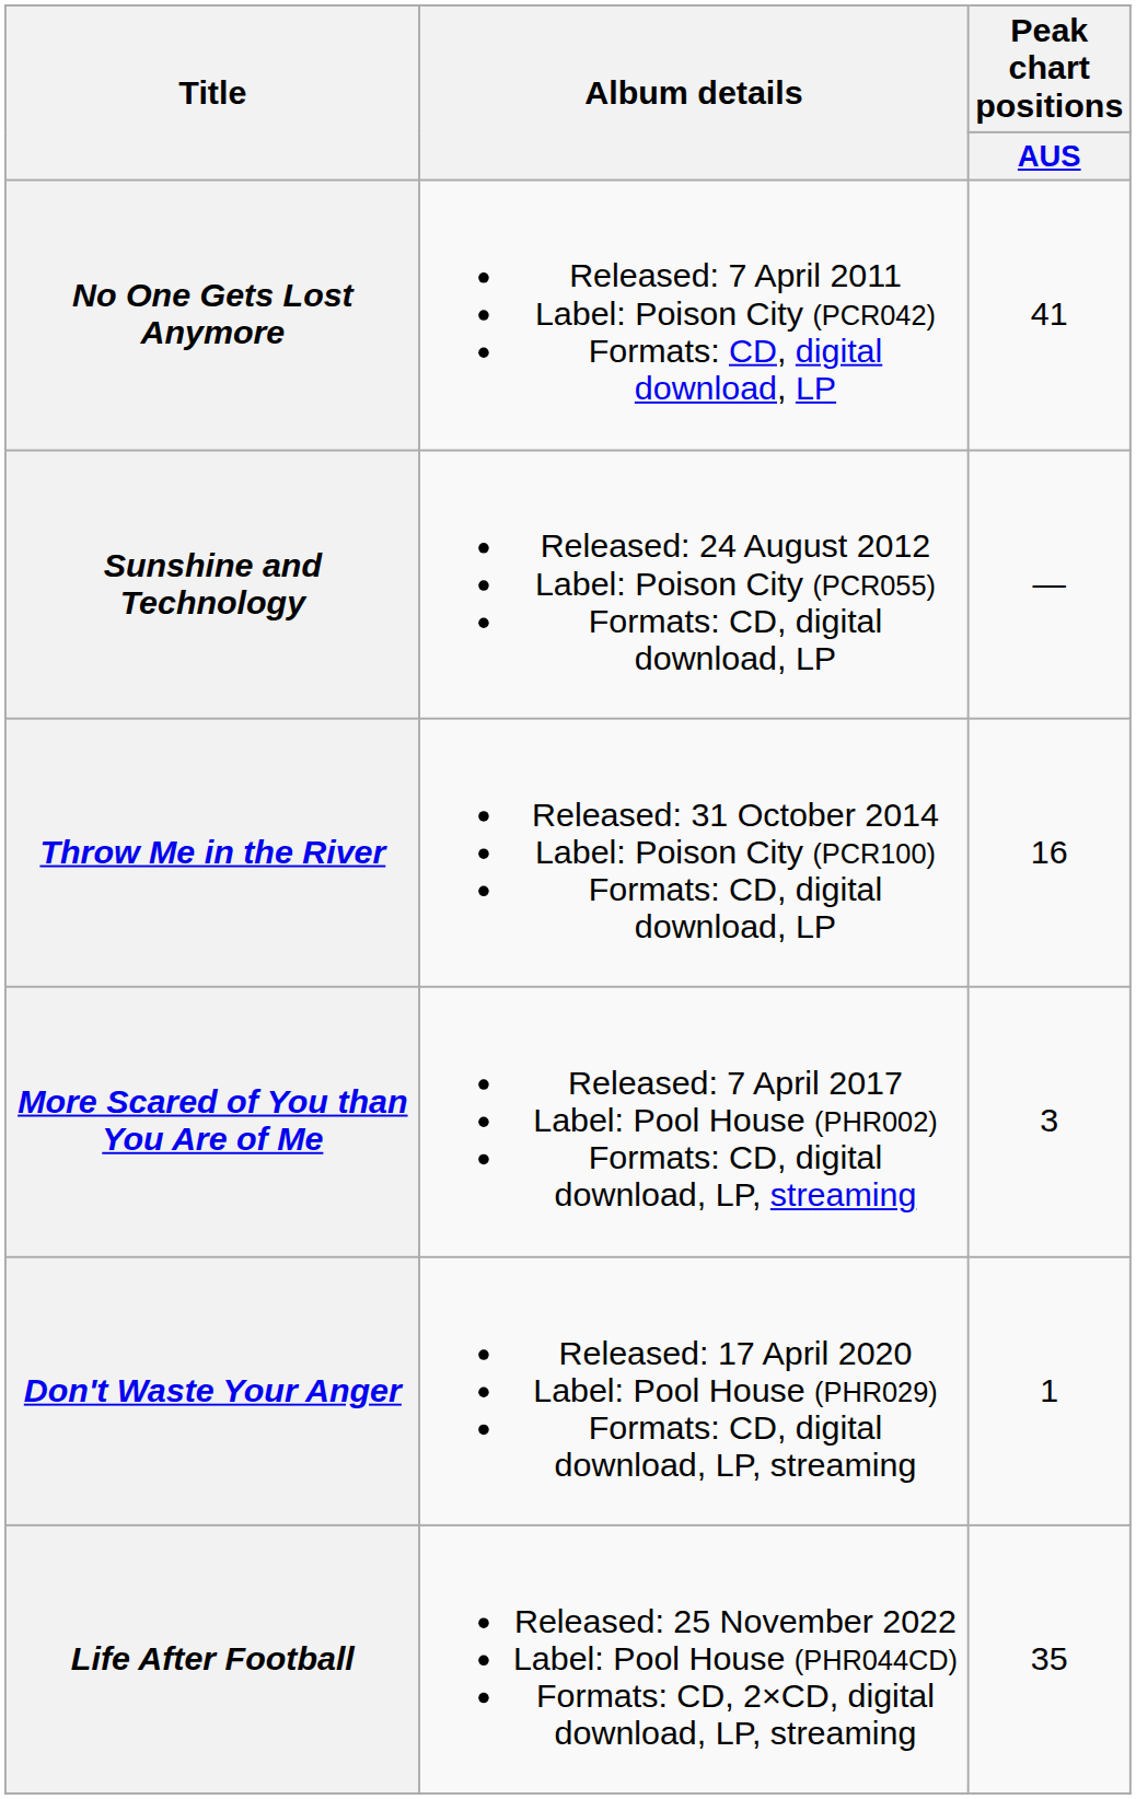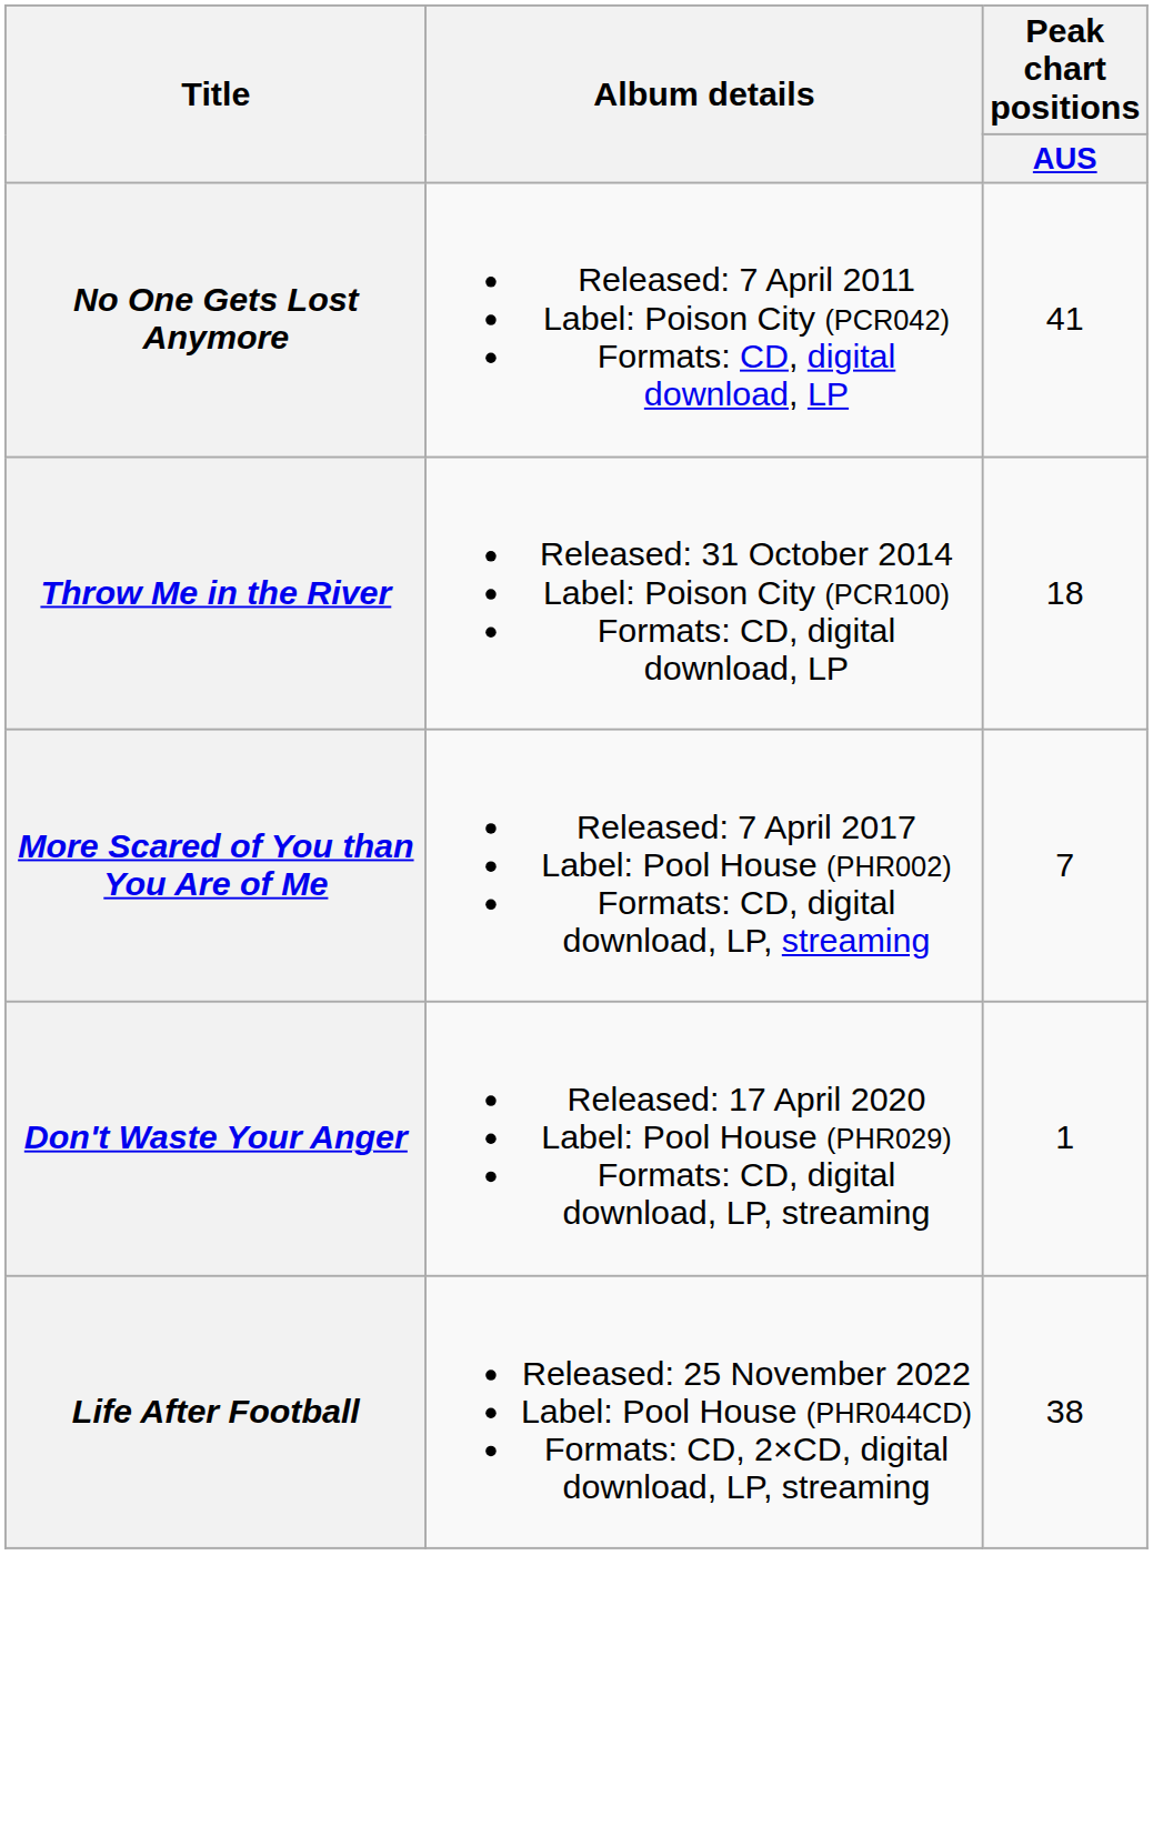 <table class="wikitable plainrowheaders" style="text-align:center;">
 <tr>
 <th scope="col" rowspan="2" style="width:12em;">Title</th>
 <th scope="col" rowspan="2" style="width:16em;">Album details</th>
 <th scope="col" colspan="1">Peak chart positions</th>
 </tr>
 <tr>
 <th scope="col" style="width:3em;font-size:90%;"><a href='#'>AUS</a><br></th>
 </tr>
 <tr>
 <th scope="row"><em>No One Gets Lost Anymore</em></th>
 <td><br><ul><li>Released: 7 April 2011</li><li>Label: Poison City <small>(PCR042)</small></li><li>Formats: <a href='#'>CD</a>, <a href='#'>digital download</a>, <a href='#'>LP</a></li></ul></td>
 <td>41<br></td>
 </tr>
 <tr>
-<th scope="row"><em>Sunshine and Technology</em></th>
-<td><br><ul><li>Released: 24 August 2012</li><li>Label: Poison City <small>(PCR055)</small></li><li>Formats: CD, digital download, LP</li></ul></td>
-<td>—</td>
-</tr>
-<tr>
 <th scope="row"><em><a href='#'>Throw Me in the River</a></em></th>
 <td><br><ul><li>Released: 31 October 2014</li><li>Label: Poison City <small>(PCR100)</small></li><li>Formats: CD, digital download, LP</li></ul></td>
-<td>16</td>
+<td>18</td>
 </tr>
 <tr>
 <th scope="row"><em><a href='#'>More Scared of You than You Are of Me</a></em></th>
 <td><br><ul><li>Released: 7 April 2017</li><li>Label: Pool House <small>(PHR002)</small></li><li>Formats: CD, digital download, LP, <a href='#'>streaming</a></li></ul></td>
-<td>3</td>
+<td>7</td>
 </tr>
 <tr>
 <th scope="row"><em><a href='#'>Don't Waste Your Anger</a></em></th>
 <td><br><ul><li>Released: 17 April 2020</li><li>Label: Pool House <small>(PHR029)</small></li><li>Formats: CD, digital download, LP, streaming</li></ul></td>
 <td>1</td>
 </tr>
 <tr>
 <th scope="row"><em>Life After Football</em></th>
 <td><br><ul><li>Released: 25 November 2022</li><li>Label: Pool House <small>(PHR044CD)</small></li><li>Formats: CD, 2×CD, digital download, LP, streaming</li></ul></td>
-<td>35<br></td>
+<td>38<br></td>
 </tr>
 </table>
